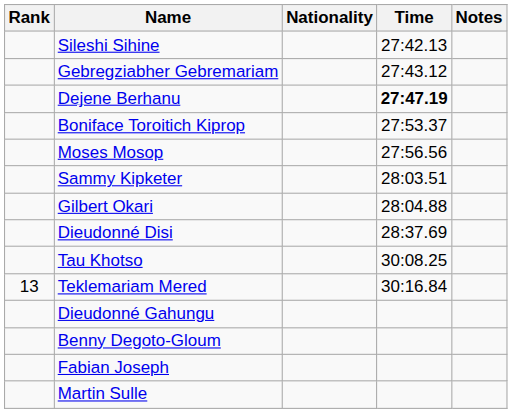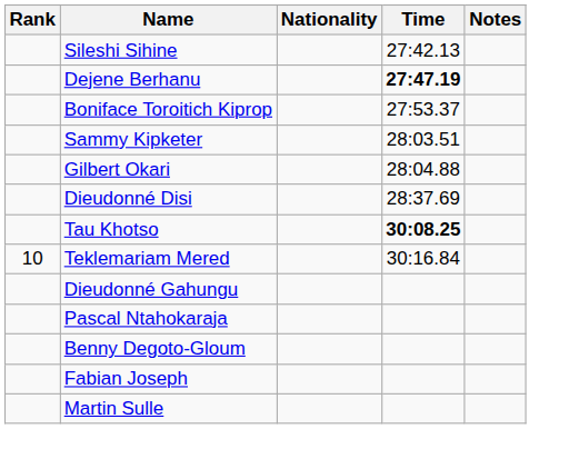 <table class="wikitable sortable" style="text-align:center">
 <tr>
 <th>Rank</th>
 <th>Name</th>
 <th>Nationality</th>
 <th>Time</th>
 <th>Notes</th>
 </tr>
 <tr>
 <td></td>
 <td align=left><a href='#'>Sileshi Sihine</a></td>
 <td align=left></td>
 <td>27:42.13</td>
 <td></td>
 </tr>
 <tr>
 <td></td>
-<td align=left><a href='#'>Gebregziabher Gebremariam</a></td>
-<td align=left></td>
-<td>27:43.12</td>
-<td></td>
-</tr>
-<tr>
-<td></td>
 <td align=left><a href='#'>Dejene Berhanu</a></td>
 <td align=left></td>
 <td><strong>27:47.19</strong></td>
 <td></td>
 </tr>
 <tr>
 <td></td>
 <td align=left><a href='#'>Boniface Toroitich Kiprop</a></td>
 <td align=left></td>
 <td>27:53.37</td>
-<td></td>
-</tr>
-<tr>
-<td></td>
-<td align=left><a href='#'>Moses Mosop</a></td>
-<td align=left></td>
-<td>27:56.56</td>
 <td></td>
 </tr>
 <tr>
 <td></td>
 <td align=left><a href='#'>Sammy Kipketer</a></td>
 <td align=left></td>
 <td>28:03.51</td>
 <td></td>
 </tr>
 <tr>
 <td></td>
 <td align=left><a href='#'>Gilbert Okari</a></td>
 <td align=left></td>
 <td>28:04.88</td>
 <td></td>
 </tr>
 <tr>
 <td></td>
 <td align=left><a href='#'>Dieudonné Disi</a></td>
 <td align=left></td>
 <td>28:37.69</td>
 <td></td>
 </tr>
 <tr>
 <td></td>
 <td align=left><a href='#'>Tau Khotso</a></td>
 <td align=left></td>
-<td>30:08.25</td>
+<td><strong>30:08.25</strong></td>
 <td></td>
 </tr>
 <tr>
-<td>13</td>
+<td>10</td>
 <td align=left><a href='#'>Teklemariam Mered</a></td>
 <td align=left></td>
 <td>30:16.84</td>
 <td></td>
 </tr>
 <tr>
 <td></td>
 <td align=left><a href='#'>Dieudonné Gahungu</a></td>
+<td align=left></td>
+<td></td>
+<td></td>
+</tr>
+<tr>
+<td></td>
+<td align=left><a href='#'>Pascal Ntahokaraja</a></td>
 <td align=left></td>
 <td></td>
 <td></td>
 </tr>
 <tr>
 <td></td>
 <td align=left><a href='#'>Benny Degoto-Gloum</a></td>
 <td align=left></td>
 <td></td>
 <td></td>
 </tr>
 <tr>
 <td></td>
 <td align=left><a href='#'>Fabian Joseph</a></td>
 <td align=left></td>
 <td></td>
 <td></td>
 </tr>
 <tr>
 <td></td>
 <td align=left><a href='#'>Martin Sulle</a></td>
 <td align=left></td>
 <td></td>
 <td></td>
 </tr>
 </table>
